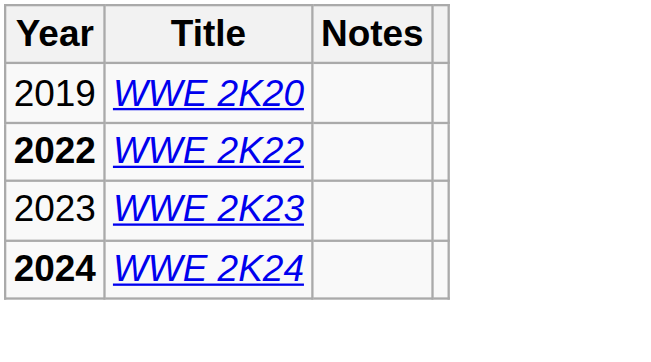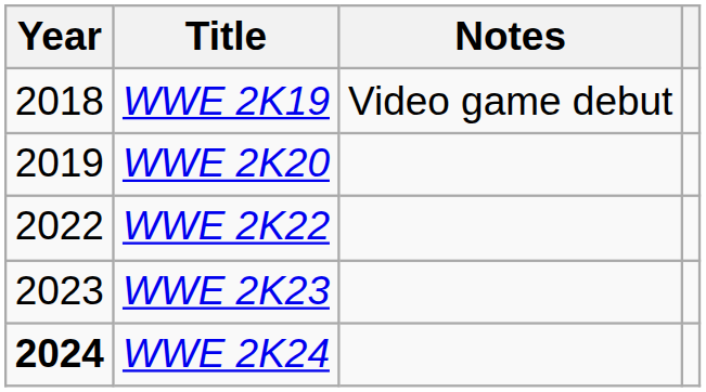 <table class="wikitable sortable plainrowheaders">
 <tr>
 <th scope="col">Year</th>
 <th scope="col">Title</th>
 <th scope="col" class="unsortable">Notes</th>
 <th scope="col" class="unsortable"></th>
 </tr>
 <tr>
+<td>2018</td>
+<td><em><a href='#'>WWE 2K19</a></em></td>
+<td>Video game debut</td>
+<td></td>
+</tr>
+<tr>
 <td>2019</td>
 <td><em><a href='#'>WWE 2K20</a></em></td>
 <td></td>
 <td></td>
 </tr>
 <tr>
-<td><strong>2022</strong></td>
+<td>2022</td>
 <td><em><a href='#'>WWE 2K22</a></em></td>
 <td></td>
 <td></td>
 </tr>
 <tr>
 <td>2023</td>
 <td><em><a href='#'>WWE 2K23</a></em></td>
 <td></td>
 <td></td>
 </tr>
 <tr>
 <td><strong>2024</strong></td>
 <td><em><a href='#'>WWE 2K24</a></em></td>
 <td></td>
 <td></td>
 </tr>
 </table>
